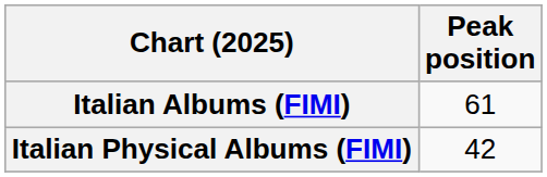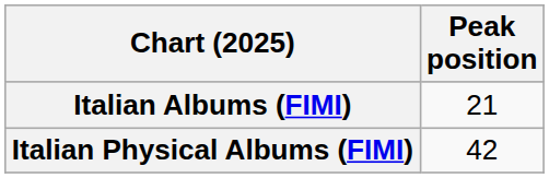 <table class="wikitable sortable plainrowheaders" style="text-align:center">
 <tr>
 <th scope="col">Chart (2025)</th>
 <th scope="col">Peak<br>position</th>
 </tr>
 <tr>
 <th scope="row">Italian Albums (<a href='#'>FIMI</a>)</th>
-<td>61</td>
+<td>21</td>
 </tr>
 <tr>
 <th scope="row">Italian Physical Albums (<a href='#'>FIMI</a>)</th>
 <td>42</td>
 </tr>
 </table>
